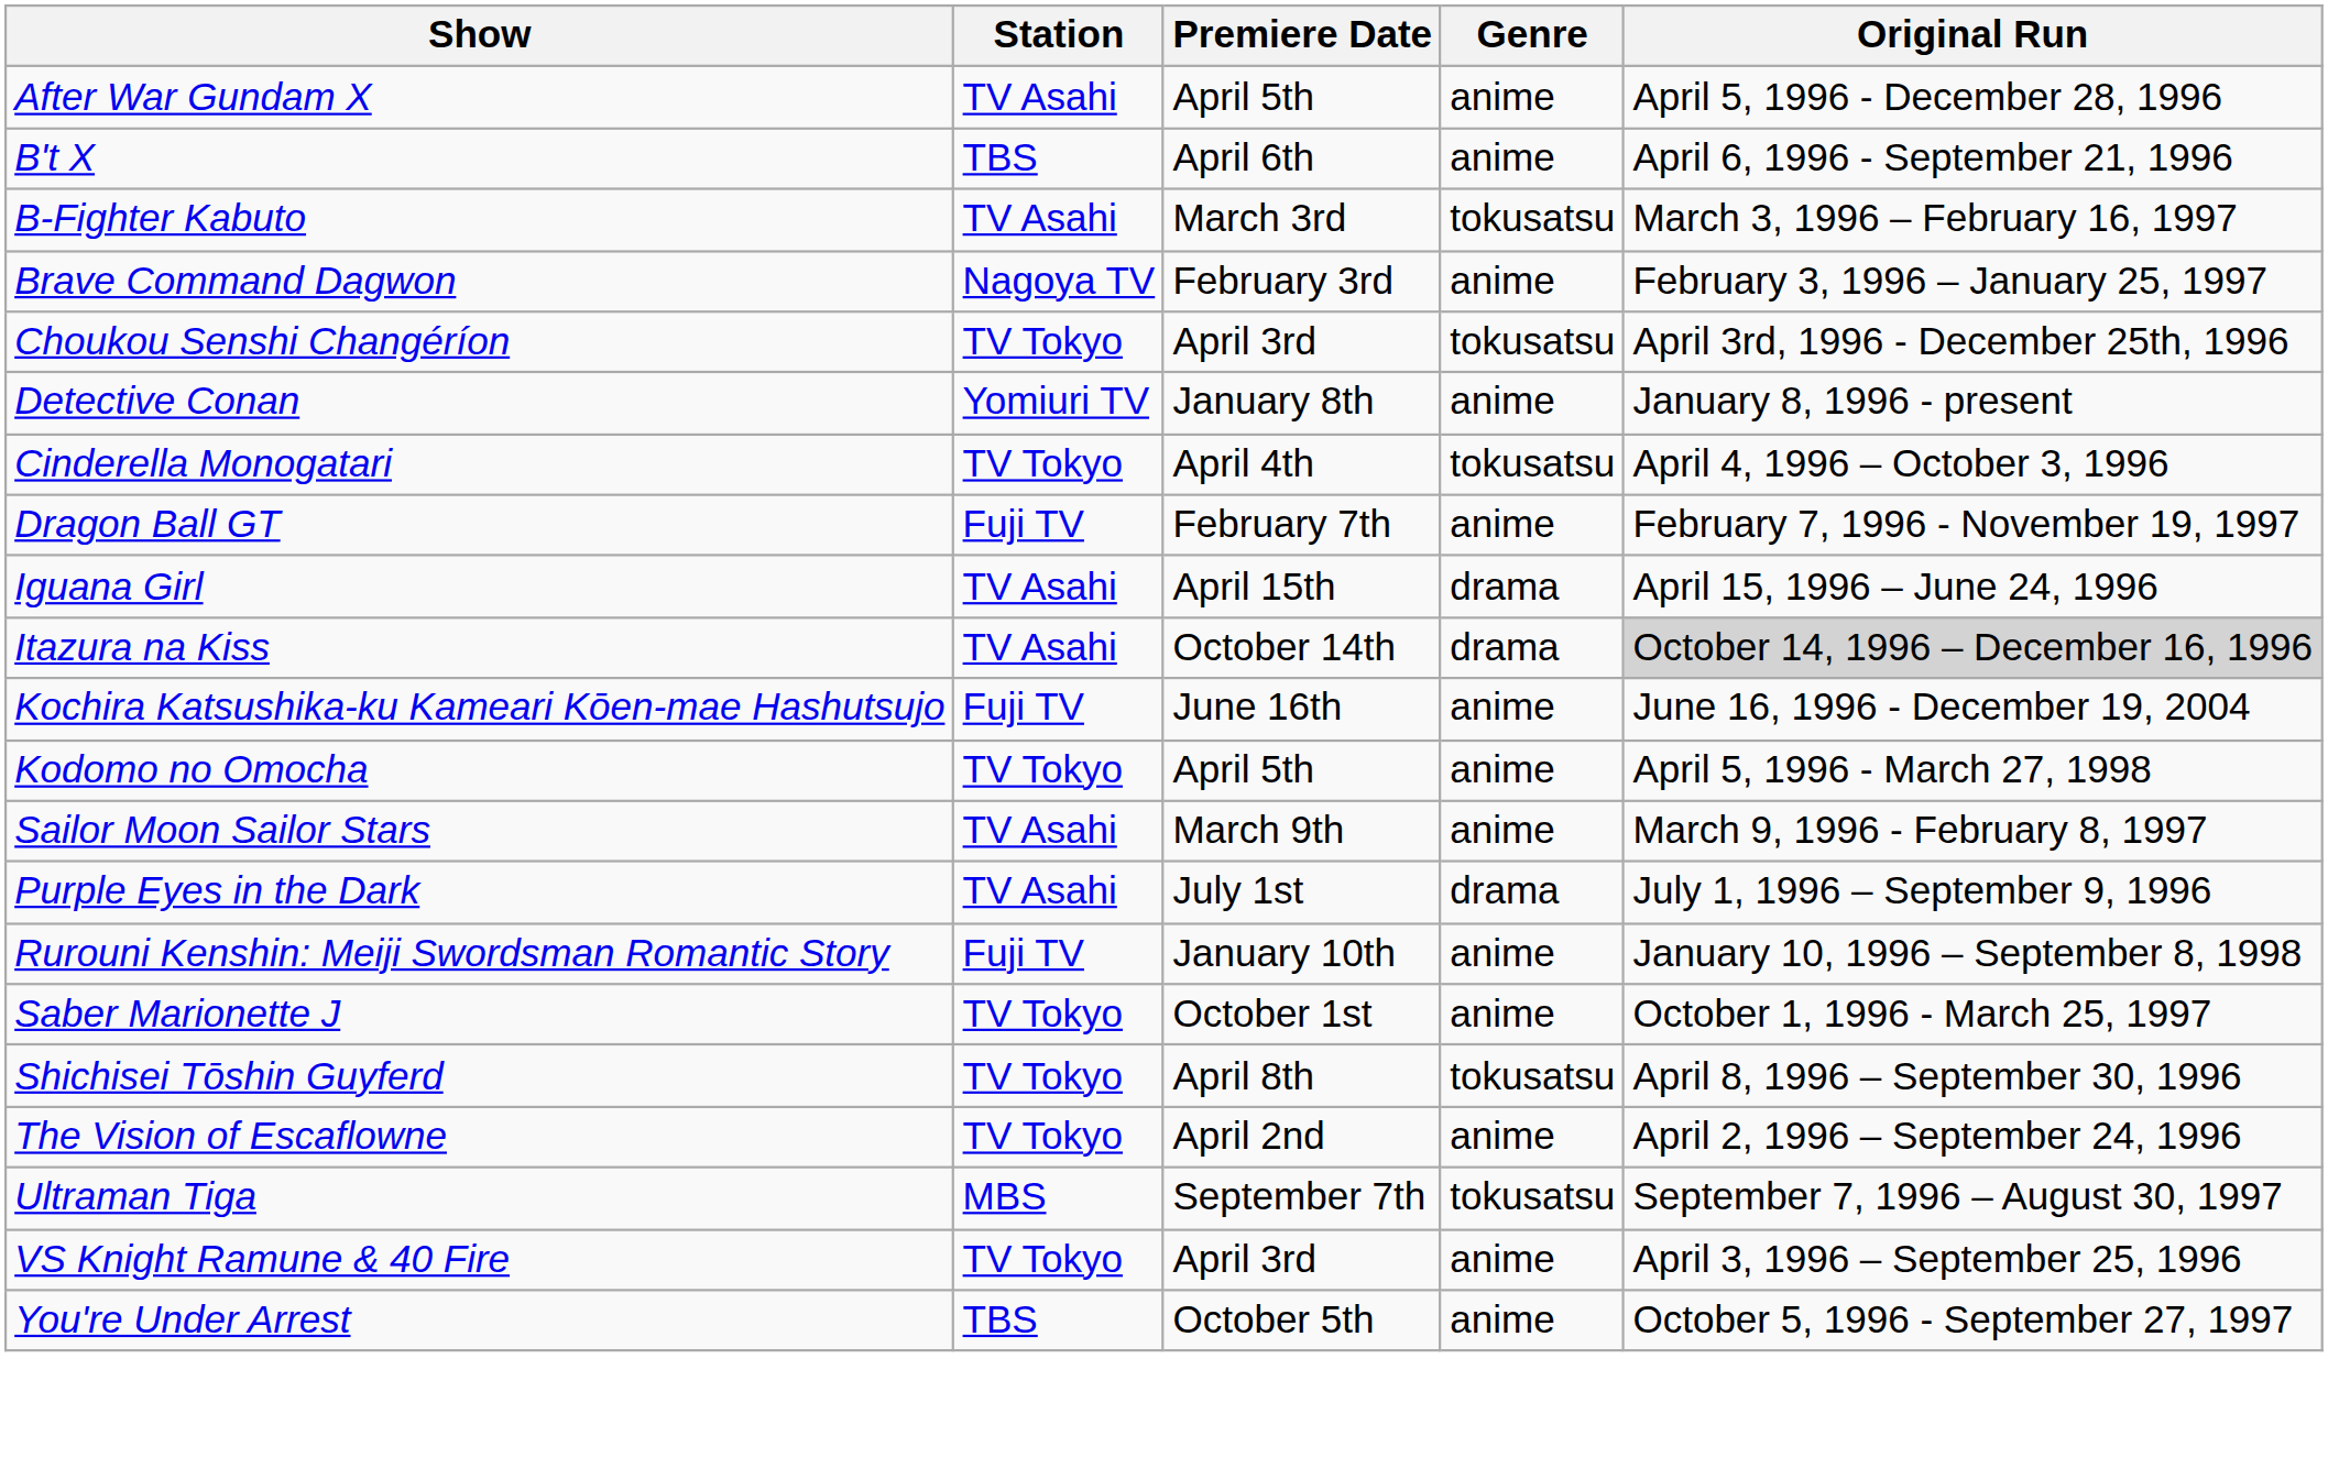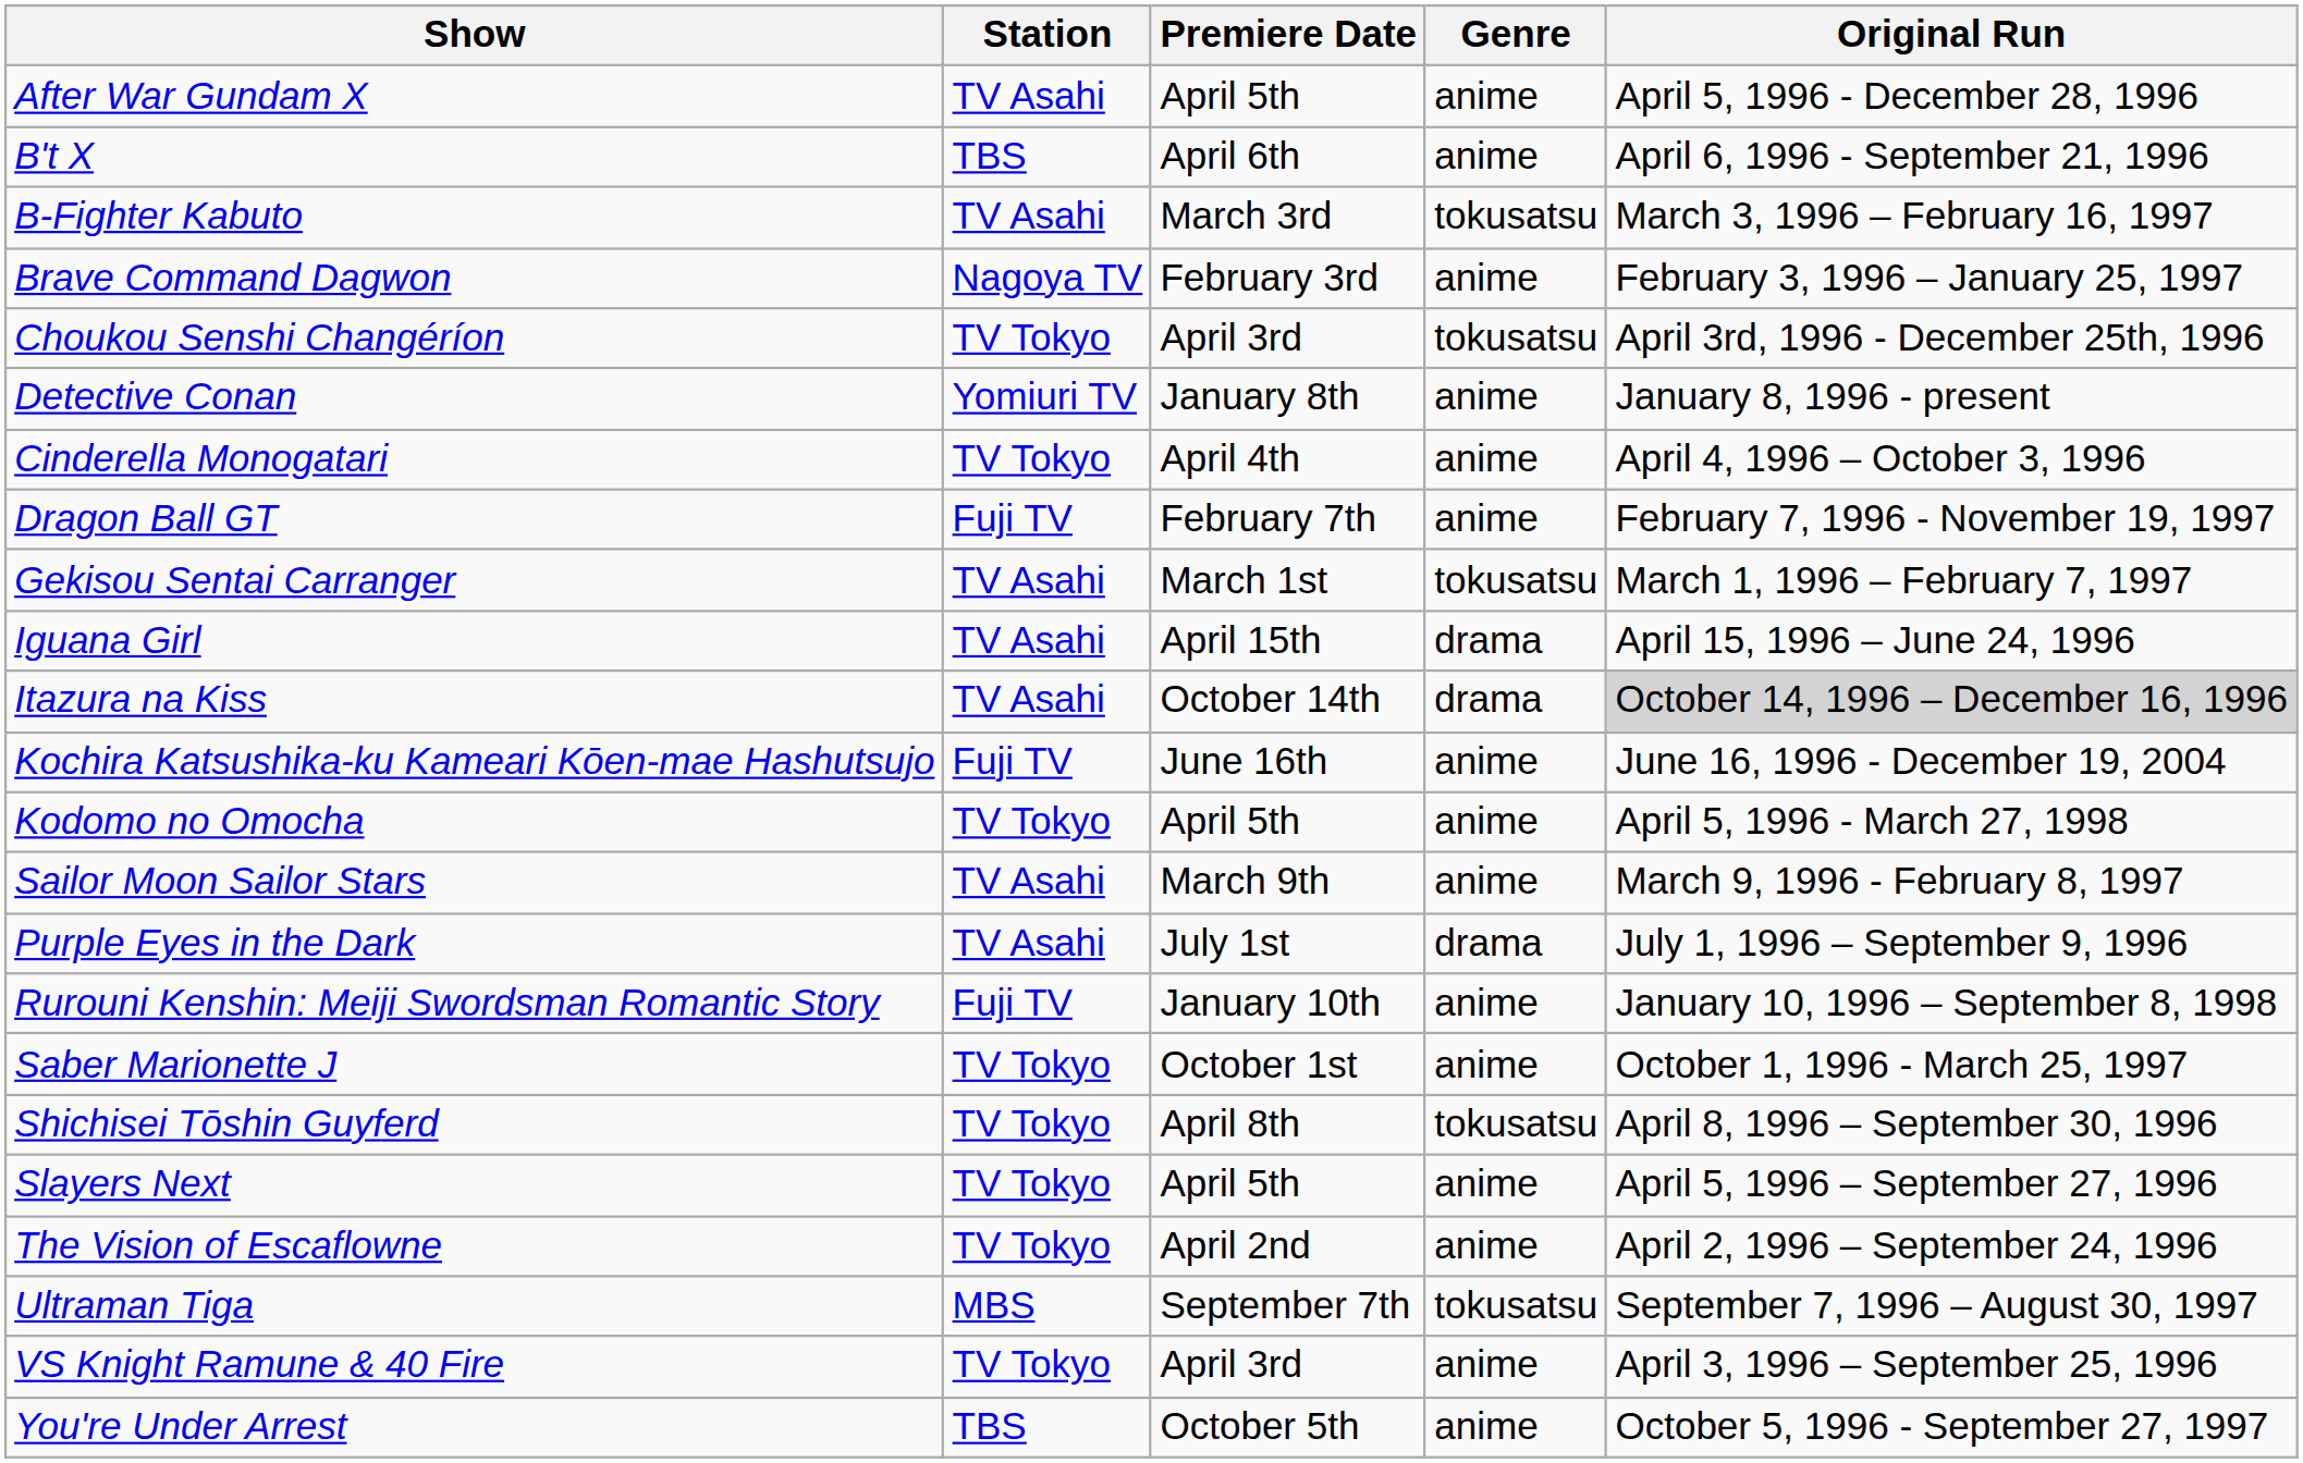 <table class="wikitable sortable">
 <tr>
 <th>Show</th>
 <th>Station</th>
 <th>Premiere Date</th>
 <th>Genre</th>
 <th>Original Run</th>
 </tr>
 <tr>
 <td><em><a href='#'>After War Gundam X</a></em></td>
 <td><a href='#'>TV Asahi</a></td>
 <td>April 5th</td>
 <td>anime</td>
 <td>April 5, 1996 - December 28, 1996</td>
 </tr>
 <tr>
 <td><em><a href='#'>B't X</a></em></td>
 <td><a href='#'>TBS</a></td>
 <td>April 6th</td>
 <td>anime</td>
 <td>April 6, 1996 - September 21, 1996</td>
 </tr>
 <tr>
 <td><em><a href='#'>B-Fighter Kabuto</a></em></td>
 <td><a href='#'>TV Asahi</a></td>
 <td>March 3rd</td>
 <td>tokusatsu</td>
 <td>March 3, 1996 – February 16, 1997</td>
 </tr>
 <tr>
 <td><em><a href='#'>Brave Command Dagwon</a></em></td>
 <td><a href='#'>Nagoya TV</a></td>
 <td>February 3rd</td>
 <td>anime</td>
 <td>February 3, 1996 – January 25, 1997</td>
 </tr>
 <tr>
 <td><em><a href='#'>Choukou Senshi Changéríon</a></em></td>
 <td><a href='#'>TV Tokyo</a></td>
 <td>April 3rd</td>
 <td>tokusatsu</td>
 <td>April 3rd, 1996 - December 25th, 1996</td>
 </tr>
 <tr>
 <td><em><a href='#'>Detective Conan</a></em></td>
 <td><a href='#'>Yomiuri TV</a></td>
 <td>January 8th</td>
 <td>anime</td>
 <td>January 8, 1996 - present</td>
 </tr>
 <tr>
 <td><em><a href='#'>Cinderella Monogatari</a></em></td>
 <td><a href='#'>TV Tokyo</a></td>
 <td>April 4th</td>
-<td>tokusatsu</td>
+<td>anime</td>
 <td>April 4, 1996 – October 3, 1996</td>
 </tr>
 <tr>
 <td><em><a href='#'>Dragon Ball GT</a></em></td>
 <td><a href='#'>Fuji TV</a></td>
 <td>February 7th</td>
 <td>anime</td>
 <td>February 7, 1996 - November 19, 1997</td>
+</tr>
+<tr>
+<td><em><a href='#'>Gekisou Sentai Carranger</a></em></td>
+<td><a href='#'>TV Asahi</a></td>
+<td>March 1st</td>
+<td>tokusatsu</td>
+<td>March 1, 1996 – February 7, 1997</td>
 </tr>
 <tr>
 <td><em><a href='#'>Iguana Girl</a></em></td>
 <td><a href='#'>TV Asahi</a></td>
 <td>April 15th</td>
 <td>drama</td>
 <td>April 15, 1996 – June 24, 1996</td>
 </tr>
 <tr>
 <td><em><a href='#'>Itazura na Kiss</a></em></td>
 <td><a href='#'>TV Asahi</a></td>
 <td>October 14th</td>
 <td>drama</td>
 <td style="background: lightgrey;">October 14, 1996 – December 16, 1996</td>
 </tr>
 <tr>
 <td><em><a href='#'>Kochira Katsushika-ku Kameari Kōen-mae Hashutsujo</a></em></td>
 <td><a href='#'>Fuji TV</a></td>
 <td>June 16th</td>
 <td>anime</td>
 <td>June 16, 1996 - December 19, 2004</td>
 </tr>
 <tr>
 <td><em><a href='#'>Kodomo no Omocha</a></em></td>
 <td><a href='#'>TV Tokyo</a></td>
 <td>April 5th</td>
 <td>anime</td>
 <td>April 5, 1996 - March 27, 1998</td>
 </tr>
 <tr>
 <td><em><a href='#'>Sailor Moon Sailor Stars</a></em></td>
 <td><a href='#'>TV Asahi</a></td>
 <td>March 9th</td>
 <td>anime</td>
 <td>March 9, 1996 - February 8, 1997</td>
 </tr>
 <tr>
 <td><em><a href='#'>Purple Eyes in the Dark</a></em></td>
 <td><a href='#'>TV Asahi</a></td>
 <td>July 1st</td>
 <td>drama</td>
 <td>July 1, 1996 – September 9, 1996</td>
 </tr>
 <tr>
 <td><em><a href='#'>Rurouni Kenshin: Meiji Swordsman Romantic Story</a></em></td>
 <td><a href='#'>Fuji TV</a></td>
 <td>January 10th</td>
 <td>anime</td>
 <td>January 10, 1996 – September 8, 1998</td>
 </tr>
 <tr>
 <td><em><a href='#'>Saber Marionette J</a></em></td>
 <td><a href='#'>TV Tokyo</a></td>
 <td>October 1st</td>
 <td>anime</td>
 <td>October 1, 1996 - March 25, 1997</td>
 </tr>
 <tr>
 <td><em><a href='#'>Shichisei Tōshin Guyferd</a></em></td>
 <td><a href='#'>TV Tokyo</a></td>
 <td>April 8th</td>
 <td>tokusatsu</td>
 <td>April 8, 1996 – September 30, 1996</td>
 </tr>
 <tr>
+<td><em><a href='#'>Slayers Next</a></em></td>
+<td><a href='#'>TV Tokyo</a></td>
+<td>April 5th</td>
+<td>anime</td>
+<td>April 5, 1996 – September 27, 1996</td>
+</tr>
+<tr>
 <td><em><a href='#'>The Vision of Escaflowne</a></em></td>
 <td><a href='#'>TV Tokyo</a></td>
 <td>April 2nd</td>
 <td>anime</td>
 <td>April 2, 1996 – September 24, 1996</td>
 </tr>
 <tr>
 <td><em><a href='#'>Ultraman Tiga</a></em></td>
 <td><a href='#'>MBS</a></td>
 <td>September 7th</td>
 <td>tokusatsu</td>
 <td>September 7, 1996 – August 30, 1997</td>
 </tr>
 <tr>
 <td><em><a href='#'>VS Knight Ramune & 40 Fire</a></em></td>
 <td><a href='#'>TV Tokyo</a></td>
 <td>April 3rd</td>
 <td>anime</td>
 <td>April 3, 1996 – September 25, 1996</td>
 </tr>
 <tr>
 <td><em><a href='#'>You're Under Arrest</a></em></td>
 <td><a href='#'>TBS</a></td>
 <td>October 5th</td>
 <td>anime</td>
 <td>October 5, 1996 - September 27, 1997</td>
 </tr>
 </table>
